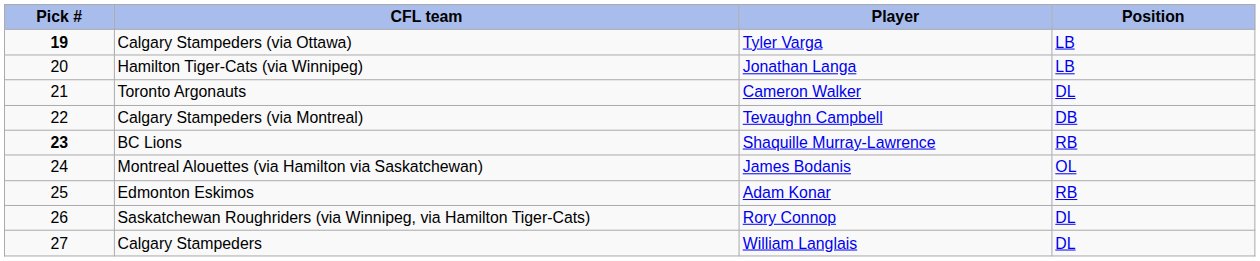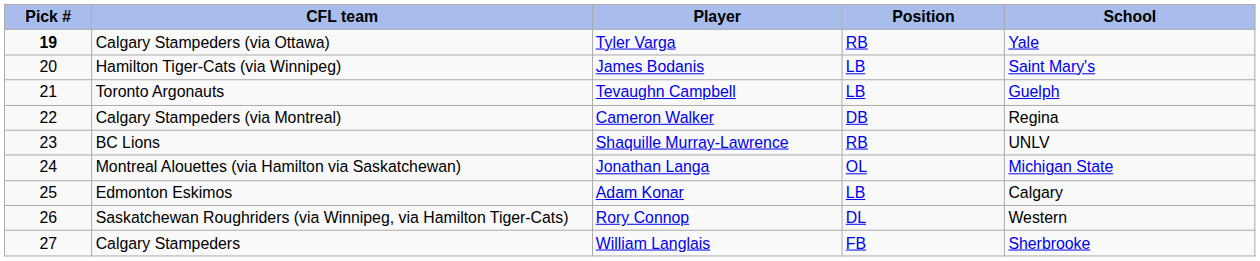 <table class="wikitable" style="width: 100%">
 <tr>
 <th style="background:#A8BDEC;" width=7%>Pick #</th>
 <th width=40% style="background:#A8BDEC;">CFL team</th>
 <th width=20% style="background:#A8BDEC;">Player</th>
 <th width=13% style="background:#A8BDEC;">Position</th>
+<th width=20% style="background:#A8BDEC;">School</th>
 </tr>
 <tr>
 <td align=center><strong>19</strong></td>
 <td>Calgary Stampeders (via Ottawa)</td>
 <td><a href='#'>Tyler Varga</a></td>
-<td><a href='#'>LB</a></td>
+<td><a href='#'>RB</a></td>
+<td><a href='#'>Yale</a></td>
 </tr>
 <tr>
 <td align=center>20</td>
 <td>Hamilton Tiger-Cats (via Winnipeg)</td>
-<td><a href='#'>Jonathan Langa</a></td>
+<td><a href='#'>James Bodanis</a></td>
 <td><a href='#'>LB</a></td>
+<td><a href='#'>Saint Mary's</a></td>
 </tr>
 <tr>
 <td align=center>21</td>
 <td>Toronto Argonauts</td>
-<td><a href='#'>Cameron Walker</a></td>
-<td><a href='#'>DL</a></td>
+<td><a href='#'>Tevaughn Campbell</a></td>
+<td><a href='#'>LB</a></td>
+<td><a href='#'>Guelph</a></td>
 </tr>
 <tr>
 <td align=center>22</td>
 <td>Calgary Stampeders (via Montreal)</td>
-<td><a href='#'>Tevaughn Campbell</a></td>
+<td><a href='#'>Cameron Walker</a></td>
 <td><a href='#'>DB</a></td>
+<td>Regina</td>
 </tr>
 <tr>
-<td align=center><strong>23</strong></td>
+<td align=center>23</td>
 <td>BC Lions</td>
 <td><a href='#'>Shaquille Murray-Lawrence</a></td>
 <td><a href='#'>RB</a></td>
+<td>UNLV</td>
 </tr>
 <tr>
 <td align=center>24</td>
 <td>Montreal Alouettes (via Hamilton via Saskatchewan)</td>
-<td><a href='#'>James Bodanis</a></td>
+<td><a href='#'>Jonathan Langa</a></td>
 <td><a href='#'>OL</a></td>
+<td><a href='#'>Michigan State</a></td>
 </tr>
 <tr>
 <td align=center>25</td>
 <td>Edmonton Eskimos</td>
 <td><a href='#'>Adam Konar</a></td>
-<td><a href='#'>RB</a></td>
+<td><a href='#'>LB</a></td>
+<td>Calgary</td>
 </tr>
 <tr>
 <td align=center>26</td>
 <td>Saskatchewan Roughriders (via Winnipeg, via Hamilton Tiger-Cats)</td>
 <td><a href='#'>Rory Connop</a></td>
 <td><a href='#'>DL</a></td>
+<td>Western</td>
 </tr>
 <tr>
 <td align=center>27</td>
 <td>Calgary Stampeders</td>
 <td><a href='#'>William Langlais</a></td>
-<td><a href='#'>DL</a></td>
+<td><a href='#'>FB</a></td>
+<td><a href='#'>Sherbrooke</a></td>
 </tr>
 </table>
